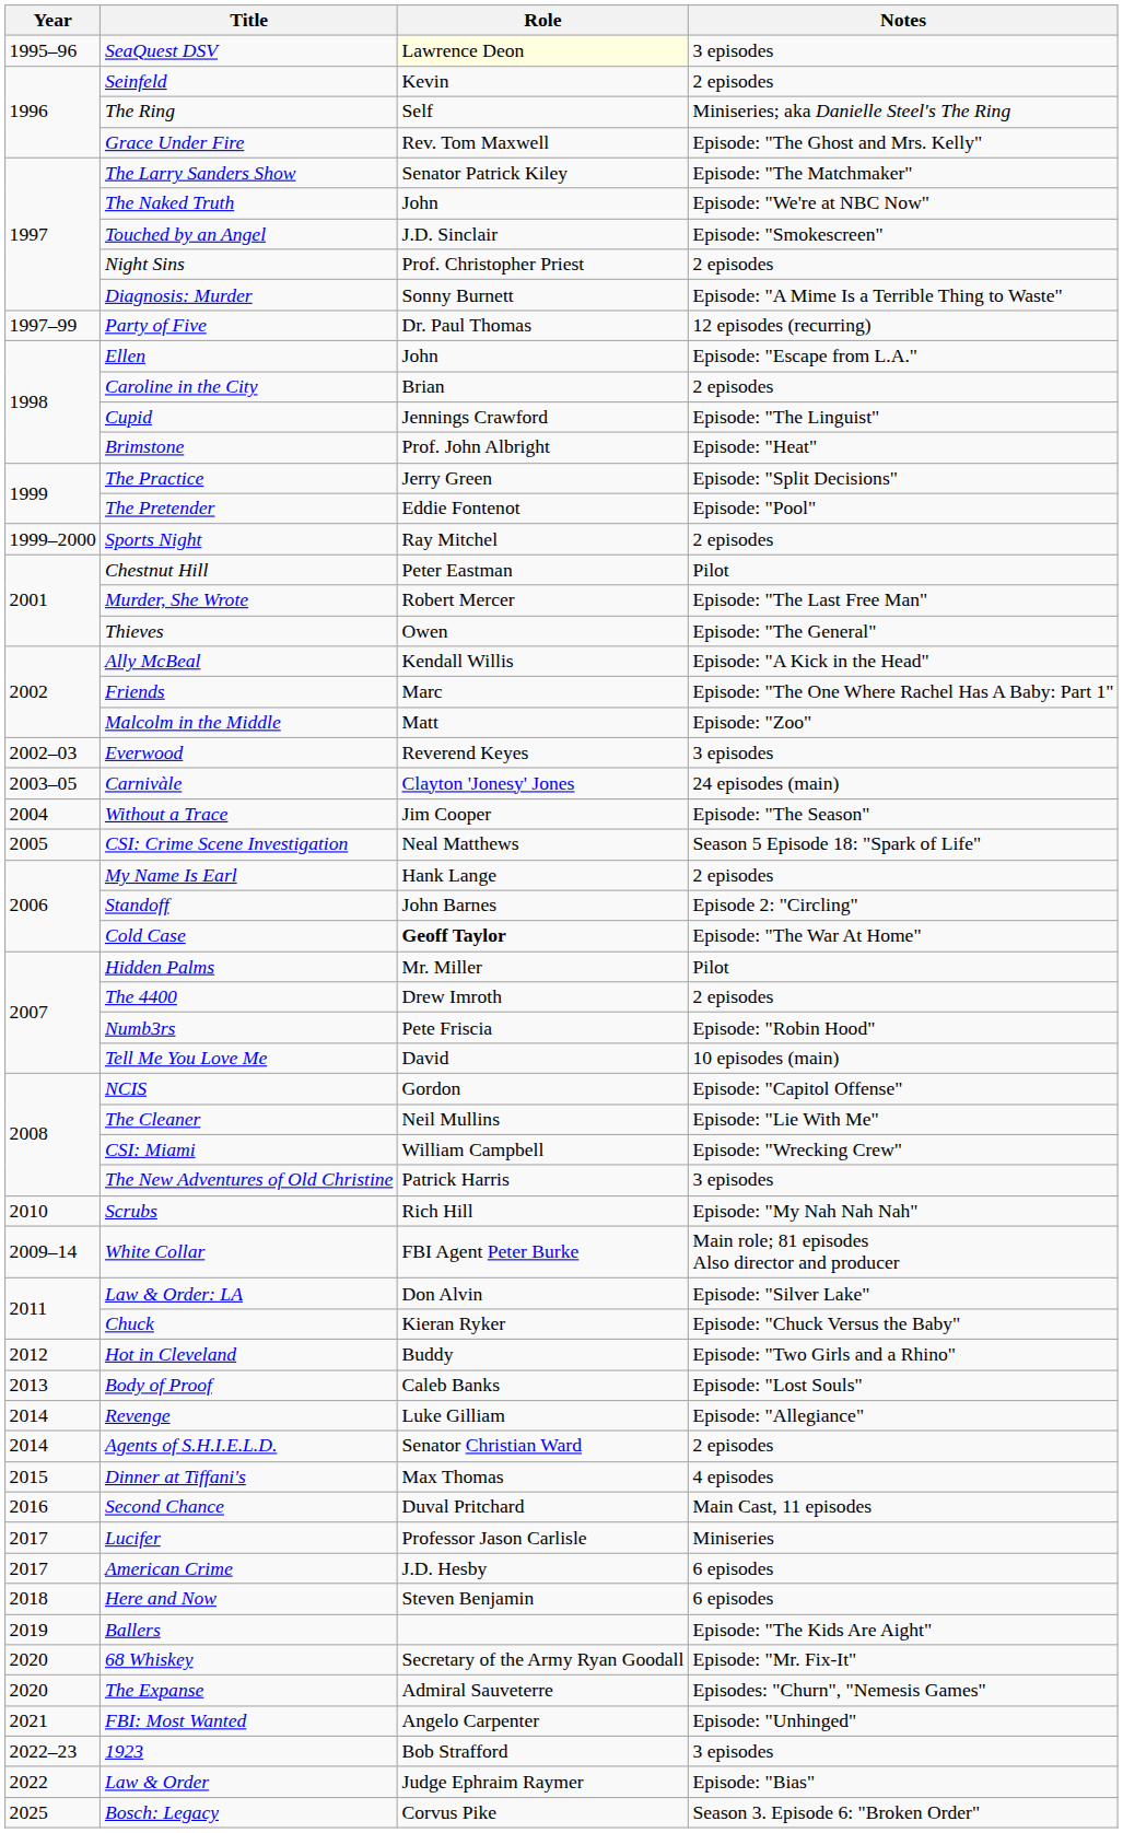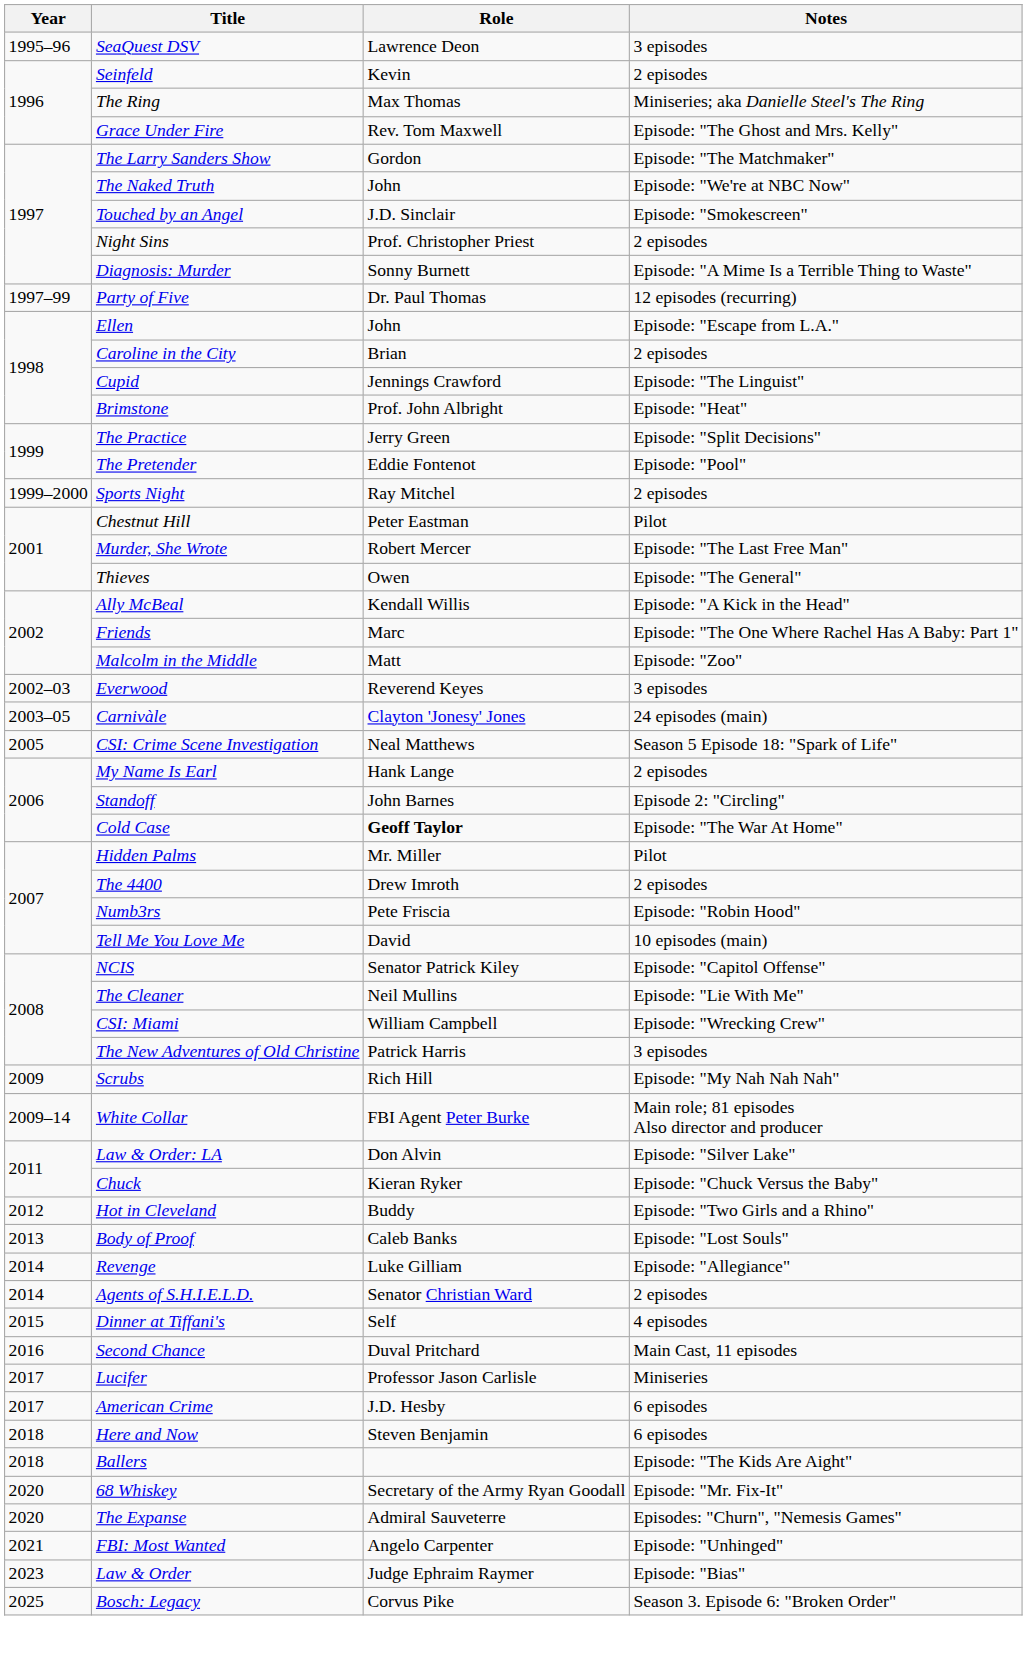 <table class="wikitable sortable">
 <tr>
 <th>Year</th>
 <th>Title</th>
 <th>Role</th>
 <th>Notes</th>
 </tr>
 <tr>
 <td>1995–96</td>
 <td><em><a href='#'>SeaQuest DSV</a></em></td>
-<td style="background: lightyellow;">Lawrence Deon</td>
+<td>Lawrence Deon</td>
 <td>3 episodes</td>
 </tr>
 <tr>
 <td rowspan="3">1996</td>
 <td><em><a href='#'>Seinfeld</a></em></td>
 <td>Kevin</td>
 <td>2 episodes</td>
 </tr>
 <tr>
 <td><em>The Ring</em></td>
-<td>Self</td>
+<td>Max Thomas</td>
 <td>Miniseries; aka <em>Danielle Steel's The Ring</em></td>
 </tr>
 <tr>
 <td><em><a href='#'>Grace Under Fire</a></em></td>
 <td>Rev. Tom Maxwell</td>
 <td>Episode: "The Ghost and Mrs. Kelly"</td>
 </tr>
 <tr>
 <td rowspan="5">1997</td>
 <td><em><a href='#'>The Larry Sanders Show</a></em></td>
-<td>Senator Patrick Kiley</td>
+<td>Gordon</td>
 <td>Episode: "The Matchmaker"</td>
 </tr>
 <tr>
 <td><em><a href='#'>The Naked Truth</a></em></td>
 <td>John</td>
 <td>Episode: "We're at NBC Now"</td>
 </tr>
 <tr>
 <td><em><a href='#'>Touched by an Angel</a></em></td>
 <td>J.D. Sinclair</td>
 <td>Episode: "Smokescreen"</td>
 </tr>
 <tr>
 <td><em>Night Sins</em></td>
 <td>Prof. Christopher Priest</td>
 <td>2 episodes</td>
 </tr>
 <tr>
 <td><em><a href='#'>Diagnosis: Murder</a></em></td>
 <td>Sonny Burnett</td>
 <td>Episode: "A Mime Is a Terrible Thing to Waste"</td>
 </tr>
 <tr>
 <td>1997–99</td>
 <td><em><a href='#'>Party of Five</a></em></td>
 <td>Dr. Paul Thomas</td>
 <td>12 episodes (recurring)</td>
 </tr>
 <tr>
 <td rowspan="4">1998</td>
 <td><em><a href='#'>Ellen</a></em></td>
 <td>John</td>
 <td>Episode: "Escape from L.A."</td>
 </tr>
 <tr>
 <td><em><a href='#'>Caroline in the City</a></em></td>
 <td>Brian</td>
 <td>2 episodes</td>
 </tr>
 <tr>
 <td><em><a href='#'>Cupid</a></em></td>
 <td>Jennings Crawford</td>
 <td>Episode: "The Linguist"</td>
 </tr>
 <tr>
 <td><em><a href='#'>Brimstone</a></em></td>
 <td>Prof. John Albright</td>
 <td>Episode: "Heat"</td>
 </tr>
 <tr>
 <td rowspan="2">1999</td>
 <td><em><a href='#'>The Practice</a></em></td>
 <td>Jerry Green</td>
 <td>Episode: "Split Decisions"</td>
 </tr>
 <tr>
 <td><em><a href='#'>The Pretender</a></em></td>
 <td>Eddie Fontenot</td>
 <td>Episode: "Pool"</td>
 </tr>
 <tr>
 <td>1999–2000</td>
 <td><em><a href='#'>Sports Night</a></em></td>
 <td>Ray Mitchel</td>
 <td>2 episodes</td>
 </tr>
 <tr>
 <td rowspan="3">2001</td>
 <td><em>Chestnut Hill</em></td>
 <td>Peter Eastman</td>
 <td>Pilot</td>
 </tr>
 <tr>
 <td><em><a href='#'>Murder, She Wrote</a></em></td>
 <td>Robert Mercer</td>
 <td>Episode: "The Last Free Man"</td>
 </tr>
 <tr>
 <td><em>Thieves</em></td>
 <td>Owen</td>
 <td>Episode: "The General"</td>
 </tr>
 <tr>
 <td rowspan="3">2002</td>
 <td><em><a href='#'>Ally McBeal</a></em></td>
 <td>Kendall Willis</td>
 <td>Episode: "A Kick in the Head"</td>
 </tr>
 <tr>
 <td><em><a href='#'>Friends</a></em></td>
 <td>Marc</td>
 <td>Episode: "The One Where Rachel Has A Baby: Part 1"</td>
 </tr>
 <tr>
 <td><em><a href='#'>Malcolm in the Middle</a></em></td>
 <td>Matt</td>
 <td>Episode: "Zoo"</td>
 </tr>
 <tr>
 <td>2002–03</td>
 <td><em><a href='#'>Everwood</a></em></td>
 <td>Reverend Keyes</td>
 <td>3 episodes</td>
 </tr>
 <tr>
 <td>2003–05</td>
 <td><em><a href='#'>Carnivàle</a></em></td>
 <td><a href='#'>Clayton 'Jonesy' Jones</a></td>
 <td>24 episodes (main)</td>
 </tr>
 <tr>
-<td>2004</td>
-<td><em><a href='#'>Without a Trace</a></em></td>
-<td>Jim Cooper</td>
-<td>Episode: "The Season"</td>
-</tr>
-<tr>
 <td>2005</td>
 <td><em><a href='#'>CSI: Crime Scene Investigation</a></em></td>
 <td>Neal Matthews</td>
 <td>Season 5 Episode 18: "Spark of Life"</td>
 </tr>
 <tr>
 <td rowspan="3">2006</td>
 <td><em><a href='#'>My Name Is Earl</a></em></td>
 <td>Hank Lange</td>
 <td>2 episodes</td>
 </tr>
 <tr>
 <td><em><a href='#'>Standoff</a></em></td>
 <td>John Barnes</td>
 <td>Episode 2: "Circling"</td>
 </tr>
 <tr>
 <td><em><a href='#'>Cold Case</a></em></td>
 <td><strong>Geoff Taylor</strong></td>
 <td>Episode: "The War At Home"</td>
 </tr>
 <tr>
 <td rowspan="4">2007</td>
 <td><em><a href='#'>Hidden Palms</a></em></td>
 <td>Mr. Miller</td>
 <td>Pilot</td>
 </tr>
 <tr>
 <td><em><a href='#'>The 4400</a></em></td>
 <td>Drew Imroth</td>
 <td>2 episodes</td>
 </tr>
 <tr>
 <td><em><a href='#'>Numb3rs</a></em></td>
 <td>Pete Friscia</td>
 <td>Episode: "Robin Hood"</td>
 </tr>
 <tr>
 <td><em><a href='#'>Tell Me You Love Me</a></em></td>
 <td>David</td>
 <td>10 episodes (main)</td>
 </tr>
 <tr>
 <td rowspan="4">2008</td>
 <td><em><a href='#'>NCIS</a></em></td>
-<td>Gordon</td>
+<td>Senator Patrick Kiley</td>
 <td>Episode: "Capitol Offense"</td>
 </tr>
 <tr>
 <td><em><a href='#'>The Cleaner</a></em></td>
 <td>Neil Mullins</td>
 <td>Episode: "Lie With Me"</td>
 </tr>
 <tr>
 <td><em><a href='#'>CSI: Miami</a></em></td>
 <td>William Campbell</td>
 <td>Episode: "Wrecking Crew"</td>
 </tr>
 <tr>
 <td><em><a href='#'>The New Adventures of Old Christine</a></em></td>
 <td>Patrick Harris</td>
 <td>3 episodes</td>
 </tr>
 <tr>
-<td>2010</td>
+<td>2009</td>
 <td><em><a href='#'>Scrubs</a></em></td>
 <td>Rich Hill</td>
 <td>Episode: "My Nah Nah Nah"</td>
 </tr>
 <tr>
 <td>2009–14</td>
 <td><em><a href='#'>White Collar</a></em></td>
 <td>FBI Agent <a href='#'>Peter Burke</a></td>
 <td>Main role; 81 episodes <br> Also director and producer</td>
 </tr>
 <tr>
 <td rowspan="2">2011</td>
 <td><em><a href='#'>Law & Order: LA</a></em></td>
 <td>Don Alvin</td>
 <td>Episode: "Silver Lake"</td>
 </tr>
 <tr>
 <td><em><a href='#'>Chuck</a></em></td>
 <td>Kieran Ryker</td>
 <td>Episode: "Chuck Versus the Baby"</td>
 </tr>
 <tr>
 <td>2012</td>
 <td><em><a href='#'>Hot in Cleveland</a></em></td>
 <td>Buddy</td>
 <td>Episode: "Two Girls and a Rhino"</td>
 </tr>
 <tr>
 <td>2013</td>
 <td><em><a href='#'>Body of Proof</a></em></td>
 <td>Caleb Banks</td>
 <td>Episode: "Lost Souls"</td>
 </tr>
 <tr>
 <td>2014</td>
 <td><em><a href='#'>Revenge</a></em></td>
 <td>Luke Gilliam</td>
 <td>Episode: "Allegiance"</td>
 </tr>
 <tr>
 <td>2014</td>
 <td><em><a href='#'>Agents of S.H.I.E.L.D.</a></em></td>
 <td>Senator <a href='#'>Christian Ward</a></td>
 <td>2 episodes</td>
 </tr>
 <tr>
 <td>2015</td>
 <td><em><a href='#'>Dinner at Tiffani's</a></em></td>
-<td>Max Thomas</td>
+<td>Self</td>
 <td>4 episodes</td>
 </tr>
 <tr>
 <td>2016</td>
 <td><em><a href='#'>Second Chance</a></em></td>
 <td>Duval Pritchard</td>
 <td>Main Cast, 11 episodes</td>
 </tr>
 <tr>
 <td>2017</td>
 <td><em><a href='#'>Lucifer</a></em></td>
 <td>Professor Jason Carlisle</td>
 <td>Miniseries</td>
 </tr>
 <tr>
 <td>2017</td>
 <td><em><a href='#'>American Crime</a></em></td>
 <td>J.D. Hesby</td>
 <td>6 episodes</td>
 </tr>
 <tr>
 <td>2018</td>
 <td><em><a href='#'>Here and Now</a></em></td>
 <td>Steven Benjamin</td>
 <td>6 episodes</td>
 </tr>
 <tr>
-<td>2019</td>
+<td>2018</td>
 <td><em><a href='#'>Ballers</a></em></td>
 <td></td>
 <td>Episode: "The Kids Are Aight"</td>
 </tr>
 <tr>
 <td>2020</td>
 <td><em><a href='#'>68 Whiskey</a></em></td>
 <td>Secretary of the Army Ryan Goodall</td>
 <td>Episode: "Mr. Fix-It"</td>
 </tr>
 <tr>
 <td>2020</td>
 <td><a href='#'><em>The Expanse</em></a></td>
 <td>Admiral Sauveterre</td>
 <td>Episodes: "Churn", "Nemesis Games"</td>
 </tr>
 <tr>
 <td>2021</td>
 <td><em><a href='#'>FBI: Most Wanted</a></em></td>
 <td>Angelo Carpenter</td>
 <td>Episode: "Unhinged"</td>
 </tr>
 <tr>
-<td>2022–23</td>
-<td><em><a href='#'>1923</a></em></td>
-<td>Bob Strafford</td>
-<td>3 episodes</td>
-</tr>
-<tr>
-<td>2022</td>
+<td>2023</td>
 <td><em><a href='#'>Law & Order</a></em></td>
 <td>Judge Ephraim Raymer</td>
 <td>Episode: "Bias"</td>
 </tr>
 <tr>
 <td>2025</td>
 <td><em><a href='#'>Bosch: Legacy</a></em></td>
 <td>Corvus Pike</td>
 <td>Season 3. Episode 6: "Broken Order"</td>
 </tr>
 </table>
